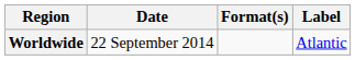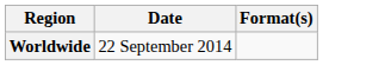 <table class="wikitable plainrowheaders">
 <tr>
 <th scope="col">Region</th>
 <th scope="col">Date</th>
 <th scope="col">Format(s)</th>
-<th scope="col">Label</th>
 </tr>
 <tr>
 <th scope="row">Worldwide</th>
 <td>22 September 2014</td>
 <td></td>
-<td><a href='#'>Atlantic</a></td>
 </tr>
 </table>
